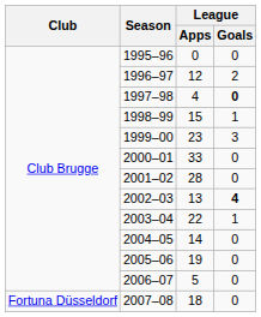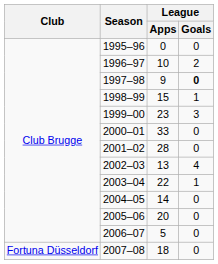 <table class="wikitable" style="text-align:center">
 <tr>
 <th rowspan="2">Club</th>
 <th rowspan="2">Season</th>
 <th colspan="2">League</th>
 </tr>
 <tr>
 <th>Apps</th>
 <th>Goals</th>
 </tr>
 <tr>
 <td rowspan="12"><a href='#'>Club Brugge</a></td>
 <td>1995–96</td>
 <td>0</td>
 <td>0</td>
 </tr>
 <tr>
 <td>1996–97</td>
-<td>12</td>
+<td>10</td>
 <td>2</td>
 </tr>
 <tr>
 <td>1997–98</td>
-<td>4</td>
+<td>9</td>
 <td><strong>0</strong></td>
 </tr>
 <tr>
 <td>1998–99</td>
 <td>15</td>
 <td>1</td>
 </tr>
 <tr>
 <td>1999–00</td>
 <td>23</td>
 <td>3</td>
 </tr>
 <tr>
 <td>2000–01</td>
 <td>33</td>
 <td>0</td>
 </tr>
 <tr>
 <td>2001–02</td>
 <td>28</td>
 <td>0</td>
 </tr>
 <tr>
 <td>2002–03</td>
 <td>13</td>
-<td><strong>4</strong></td>
+<td>4</td>
 </tr>
 <tr>
 <td>2003–04</td>
 <td>22</td>
 <td>1</td>
 </tr>
 <tr>
 <td>2004–05</td>
 <td>14</td>
 <td>0</td>
 </tr>
 <tr>
 <td>2005–06</td>
-<td>19</td>
+<td>20</td>
 <td>0</td>
 </tr>
 <tr>
 <td>2006–07</td>
 <td>5</td>
 <td>0</td>
 </tr>
 <tr>
 <td><a href='#'>Fortuna Düsseldorf</a></td>
 <td>2007–08</td>
 <td>18</td>
 <td>0</td>
 </tr>
 </table>
